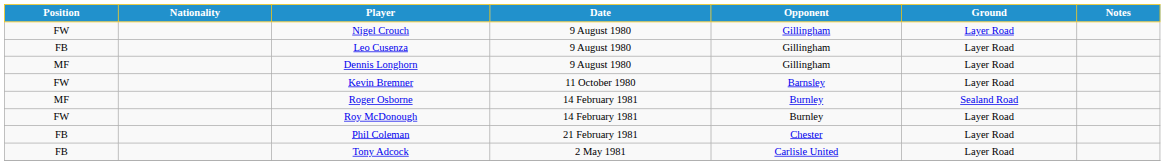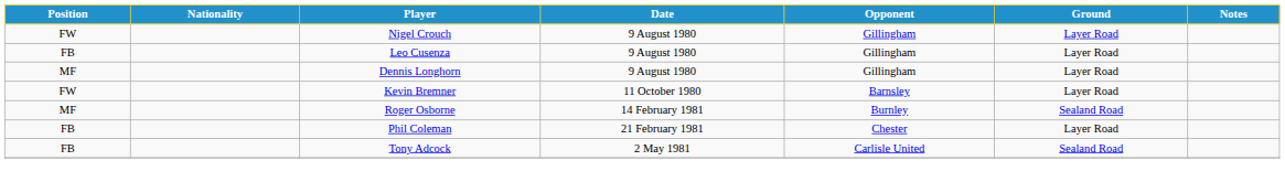 <table class="wikitable" style="text-align:center; font-size:90%; width:100%;">
 <tr>
 <th style="background:#2191CC; color:white; border:1px solid #F7C408; text-align:center;">Position</th>
 <th style="background:#2191CC; color:white; border:1px solid #F7C408; text-align:center;">Nationality</th>
 <th style="background:#2191CC; color:white; border:1px solid #F7C408; text-align:center;">Player</th>
 <th style="background:#2191CC; color:white; border:1px solid #F7C408; text-align:center;">Date</th>
 <th style="background:#2191CC; color:white; border:1px solid #F7C408; text-align:center;">Opponent</th>
 <th style="background:#2191CC; color:white; border:1px solid #F7C408; text-align:center;">Ground</th>
 <th style="background:#2191CC; color:white; border:1px solid #F7C408; text-align:center;">Notes</th>
 </tr>
 <tr>
 <td>FW</td>
 <td></td>
 <td><a href='#'>Nigel Crouch</a></td>
 <td>9 August 1980</td>
 <td><a href='#'>Gillingham</a></td>
 <td><a href='#'>Layer Road</a></td>
 <td></td>
 </tr>
 <tr>
 <td>FB</td>
 <td></td>
 <td><a href='#'>Leo Cusenza</a></td>
 <td>9 August 1980</td>
 <td>Gillingham</td>
 <td>Layer Road</td>
 <td></td>
 </tr>
 <tr>
 <td>MF</td>
 <td></td>
 <td><a href='#'>Dennis Longhorn</a></td>
 <td>9 August 1980</td>
 <td>Gillingham</td>
 <td>Layer Road</td>
 <td></td>
 </tr>
 <tr>
 <td>FW</td>
 <td></td>
 <td><a href='#'>Kevin Bremner</a></td>
 <td>11 October 1980</td>
 <td><a href='#'>Barnsley</a></td>
 <td>Layer Road</td>
 <td></td>
 </tr>
 <tr>
 <td>MF</td>
 <td></td>
 <td><a href='#'>Roger Osborne</a></td>
 <td>14 February 1981</td>
 <td><a href='#'>Burnley</a></td>
 <td><a href='#'>Sealand Road</a></td>
 <td></td>
 </tr>
 <tr>
-<td>FW</td>
-<td></td>
-<td><a href='#'>Roy McDonough</a></td>
-<td>14 February 1981</td>
-<td>Burnley</td>
-<td>Layer Road</td>
-<td></td>
-</tr>
-<tr>
 <td>FB</td>
 <td></td>
 <td><a href='#'>Phil Coleman</a></td>
 <td>21 February 1981</td>
 <td><a href='#'>Chester</a></td>
 <td>Layer Road</td>
 <td></td>
 </tr>
 <tr>
 <td>FB</td>
 <td></td>
 <td><a href='#'>Tony Adcock</a></td>
 <td>2 May 1981</td>
 <td><a href='#'>Carlisle United</a></td>
-<td>Layer Road</td>
+<td><a href='#'>Sealand Road</a></td>
 <td></td>
 </tr>
 <tr>
 </tr>
 </table>
